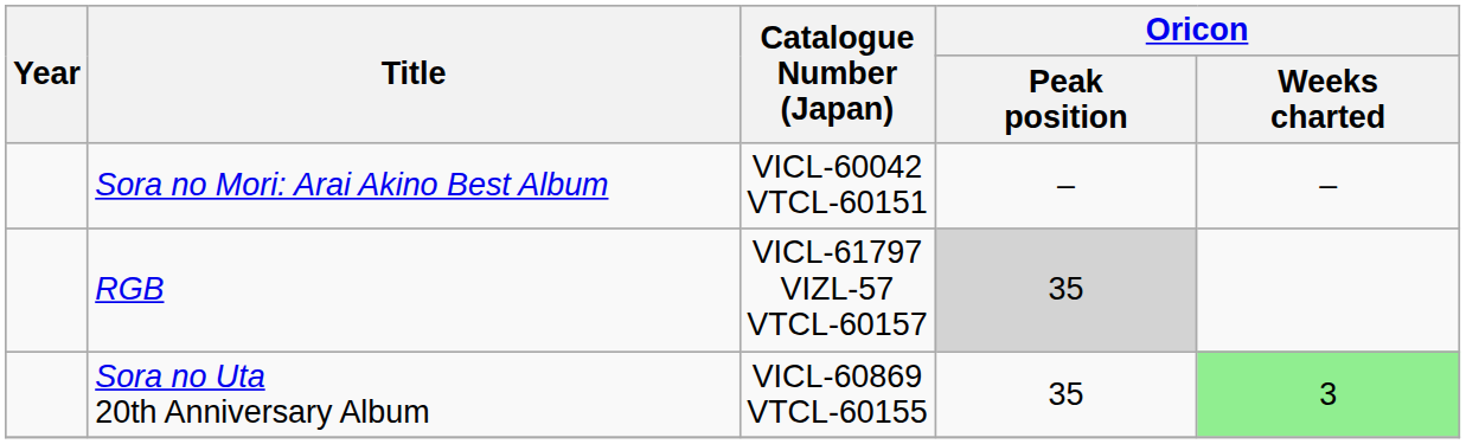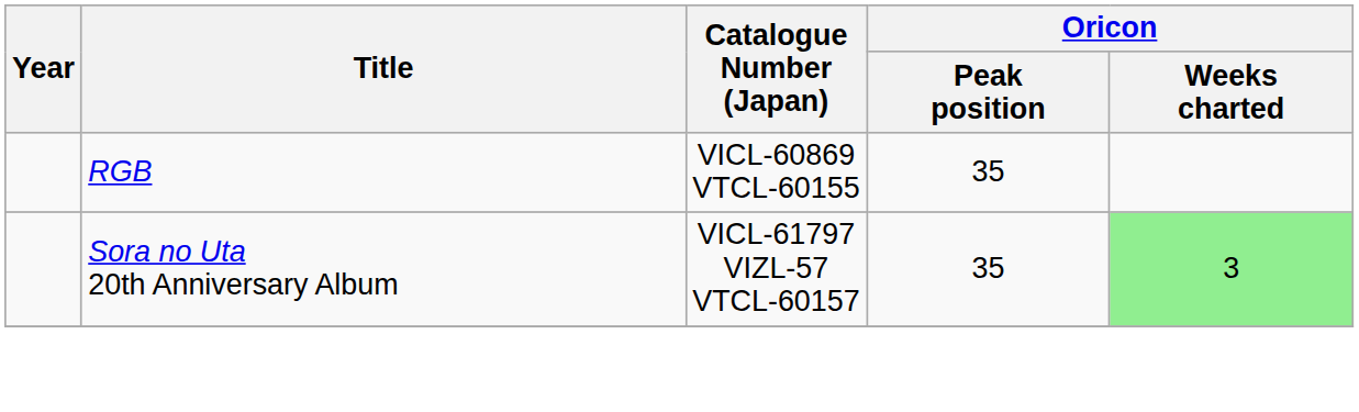 <table class="wikitable plainrowheaders" style="text-align:center">
 <tr>
 <th rowspan=2; style="width:2em;">Year</th>
 <th rowspan=2; style="width:20em;">Title</th>
 <th rowspan=2;>Catalogue <br> Number <br>(Japan)</th>
 <th colspan=2; style="width:16em;"><a href='#'>Oricon</a><br></th>
 </tr>
 <tr>
 <th style="width:6em;">Peak<br>position</th>
 <th style="width:6em;">Weeks<br> charted</th>
 </tr>
 <tr>
 <td></td>
-<td align=left><em><a href='#'>Sora no Mori: Arai Akino Best Album</a></em> </td>
-<td>VICL-60042<br>VTCL-60151</td>
-<td>–</td>
-<td>–</td>
-</tr>
-<tr>
-<td></td>
 <td align=left><em><a href='#'>RGB</a></em></td>
-<td>VICL-61797<br>VIZL-57<br>VTCL-60157</td>
-<td style="background: lightgrey;">35</td>
+<td>VICL-60869<br>VTCL-60155</td>
+<td>35</td>
 <td> </td>
 </tr>
 <tr>
 <td></td>
 <td align=left><em><a href='#'>Sora no Uta</a></em><br>20th Anniversary Album</td>
-<td>VICL-60869<br>VTCL-60155</td>
+<td>VICL-61797<br>VIZL-57<br>VTCL-60157</td>
 <td>35</td>
 <td style="background: lightgreen;">3</td>
 </tr>
 <tr>
 </tr>
 </table>
